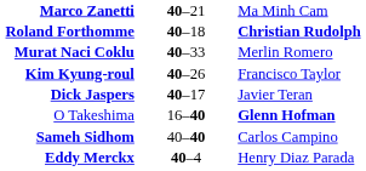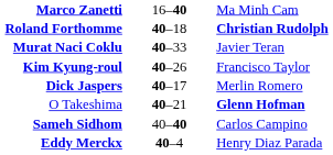 <table>
 <tr>
 <th width=350></th>
 <th width=100></th>
 <th width=350></th>
 </tr>
 <tr>
 <td align=right><strong><a href='#'>Marco Zanetti</a></strong> </td>
-<td align=center><strong>40</strong>–21</td>
+<td align=center>16–<strong>40</strong></td>
 <td> <a href='#'>Ma Minh Cam</a></td>
 </tr>
 <tr>
 <td align=right><strong><a href='#'>Roland Forthomme</a></strong> </td>
 <td align=center><strong>40</strong>–18</td>
 <td> <strong><a href='#'>Christian Rudolph</a></strong></td>
 </tr>
 <tr>
 <td align=right><strong><a href='#'>Murat Naci Coklu</a></strong> </td>
 <td align=center><strong>40</strong>–33</td>
-<td> <a href='#'>Merlin Romero</a></td>
+<td> <a href='#'>Javier Teran</a></td>
 </tr>
 <tr>
 <td align=right><strong><a href='#'>Kim Kyung-roul</a></strong> </td>
 <td align=center><strong>40</strong>–26</td>
 <td> <a href='#'>Francisco Taylor</a></td>
 </tr>
 <tr>
 <td align=right><strong><a href='#'>Dick Jaspers</a></strong> </td>
 <td align=center><strong>40</strong>–17</td>
-<td> <a href='#'>Javier Teran</a></td>
+<td> <a href='#'>Merlin Romero</a></td>
 </tr>
 <tr>
 <td align=right><a href='#'>O Takeshima</a> </td>
-<td align=center>16–<strong>40</strong></td>
+<td align=center><strong>40</strong>–21</td>
 <td> <strong><a href='#'>Glenn Hofman</a></strong></td>
 </tr>
 <tr>
 <td align=right><strong><a href='#'>Sameh Sidhom</a></strong> </td>
 <td align=center>40–<strong>40</strong></td>
 <td> <a href='#'>Carlos Campino</a></td>
 </tr>
 <tr>
 <td align=right><strong><a href='#'>Eddy Merckx</a></strong> </td>
 <td align=center><strong>40</strong>–4</td>
 <td> <a href='#'>Henry Diaz Parada</a></td>
 </tr>
 </table>
